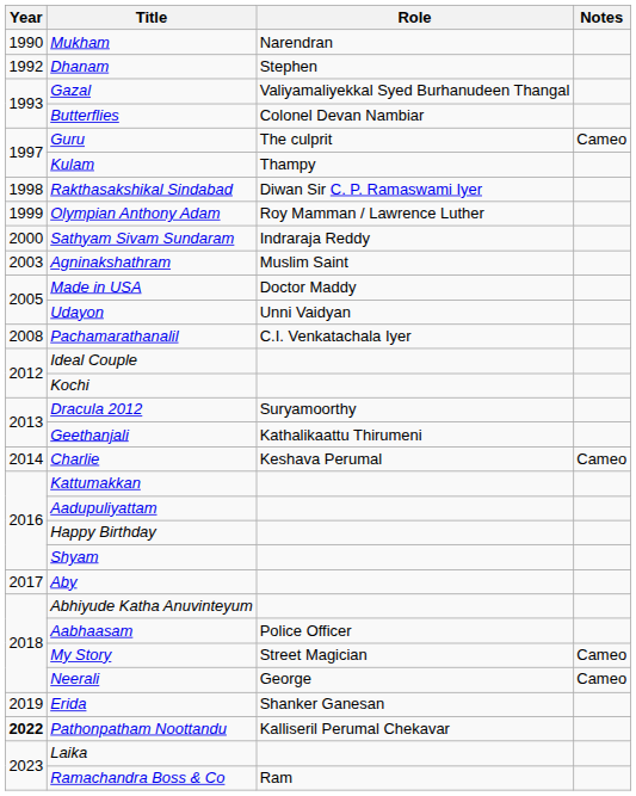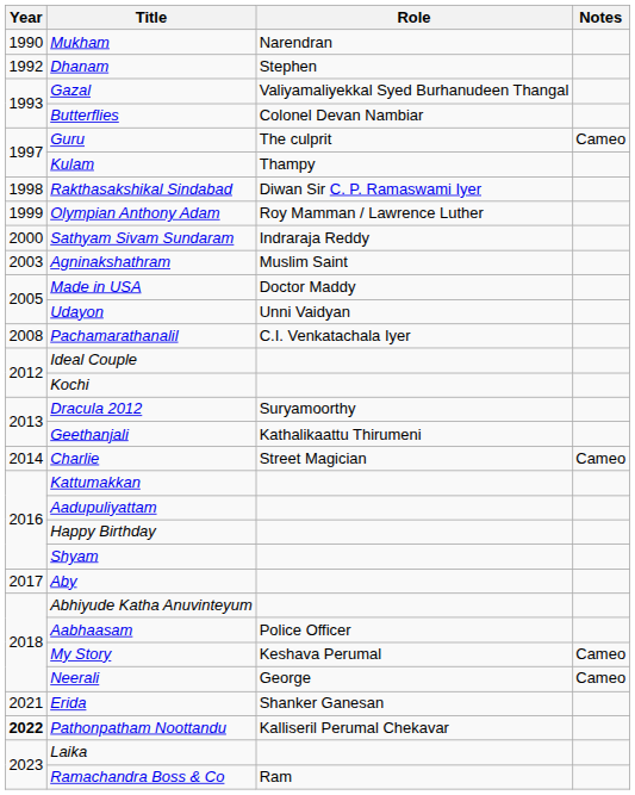 <table class="wikitable sortable">
 <tr>
 <th>Year</th>
 <th>Title</th>
 <th>Role</th>
 <th class="unsortable">Notes</th>
 </tr>
 <tr>
 <td>1990</td>
 <td><em><a href='#'>Mukham</a></em></td>
 <td>Narendran</td>
 <td></td>
 </tr>
 <tr>
 <td>1992</td>
 <td><em><a href='#'>Dhanam</a></em></td>
 <td>Stephen</td>
 <td></td>
 </tr>
 <tr>
 <td rowspan=2>1993</td>
 <td><em><a href='#'>Gazal</a></em></td>
 <td>Valiyamaliyekkal Syed Burhanudeen Thangal</td>
 <td></td>
 </tr>
 <tr>
 <td><em><a href='#'>Butterflies</a></em></td>
 <td>Colonel Devan Nambiar</td>
 <td></td>
 </tr>
 <tr>
 <td rowspan=2>1997</td>
 <td><em><a href='#'>Guru</a></em></td>
 <td>The culprit</td>
 <td>Cameo</td>
 </tr>
 <tr>
 <td><em><a href='#'>Kulam</a></em></td>
 <td>Thampy</td>
 <td></td>
 </tr>
 <tr>
 <td>1998</td>
 <td><em><a href='#'>Rakthasakshikal Sindabad</a></em></td>
 <td>Diwan Sir <a href='#'>C. P. Ramaswami Iyer</a></td>
 <td></td>
 </tr>
 <tr>
 <td>1999</td>
 <td><em><a href='#'>Olympian Anthony Adam</a></em></td>
 <td>Roy Mamman / Lawrence Luther</td>
 <td></td>
 </tr>
 <tr>
 <td>2000</td>
 <td><em><a href='#'>Sathyam Sivam Sundaram</a></em></td>
 <td>Indraraja Reddy</td>
 <td></td>
 </tr>
 <tr>
 <td>2003</td>
 <td><em><a href='#'>Agninakshathram</a></em></td>
 <td>Muslim Saint</td>
 <td></td>
 </tr>
 <tr>
 <td rowspan=2>2005</td>
 <td><em><a href='#'>Made in USA</a></em></td>
 <td>Doctor Maddy</td>
 <td></td>
 </tr>
 <tr>
 <td><em><a href='#'>Udayon</a></em></td>
 <td>Unni Vaidyan</td>
 <td></td>
 </tr>
 <tr>
 <td>2008</td>
 <td><em><a href='#'>Pachamarathanalil</a></em></td>
 <td>C.I. Venkatachala Iyer</td>
 <td></td>
 </tr>
 <tr>
 <td rowspan=2>2012</td>
 <td><em>Ideal Couple</em></td>
 <td></td>
 <td></td>
 </tr>
 <tr>
 <td><em>Kochi</em></td>
 <td></td>
 <td></td>
 </tr>
 <tr>
 <td rowspan=2>2013</td>
 <td><em><a href='#'>Dracula 2012</a></em></td>
 <td>Suryamoorthy</td>
 <td></td>
 </tr>
 <tr>
 <td><em><a href='#'>Geethanjali</a></em></td>
 <td>Kathalikaattu Thirumeni</td>
 <td></td>
 </tr>
 <tr>
 <td>2014</td>
 <td><em><a href='#'>Charlie</a></em></td>
-<td>Keshava Perumal</td>
+<td>Street Magician</td>
 <td>Cameo</td>
 </tr>
 <tr>
 <td rowspan=4>2016</td>
 <td><em><a href='#'>Kattumakkan</a></em></td>
 <td></td>
 <td></td>
 </tr>
 <tr>
 <td><em><a href='#'>Aadupuliyattam</a></em></td>
 <td></td>
 <td></td>
 </tr>
 <tr>
 <td><em>Happy Birthday</em></td>
 <td></td>
 <td></td>
 </tr>
 <tr>
 <td><em><a href='#'>Shyam</a></em></td>
 <td></td>
 <td></td>
 </tr>
 <tr>
 <td>2017</td>
 <td><em><a href='#'>Aby</a></em></td>
 <td></td>
 <td></td>
 </tr>
 <tr>
 <td rowspan=4>2018</td>
 <td><em>Abhiyude Katha Anuvinteyum</em></td>
 <td></td>
 <td></td>
 </tr>
 <tr>
 <td><em><a href='#'>Aabhaasam</a></em></td>
 <td>Police Officer</td>
 <td></td>
 </tr>
 <tr>
 <td><em><a href='#'>My Story</a></em></td>
-<td>Street Magician</td>
+<td>Keshava Perumal</td>
 <td>Cameo</td>
 </tr>
 <tr>
 <td><em><a href='#'>Neerali</a></em></td>
 <td>George</td>
 <td>Cameo</td>
 </tr>
 <tr>
-<td>2019</td>
+<td>2021</td>
 <td><em><a href='#'>Erida</a></em></td>
 <td>Shanker Ganesan</td>
 <td></td>
 </tr>
 <tr>
 <td><strong>2022</strong></td>
 <td><em><a href='#'>Pathonpatham Noottandu</a></em></td>
 <td>Kalliseril Perumal Chekavar</td>
 <td></td>
 </tr>
 <tr>
 <td rowspan =2>2023</td>
 <td><em>Laika</em></td>
 <td></td>
 <td></td>
 </tr>
 <tr>
 <td><em><a href='#'>Ramachandra Boss & Co</a></em></td>
 <td>Ram</td>
 <td></td>
 </tr>
 </table>
